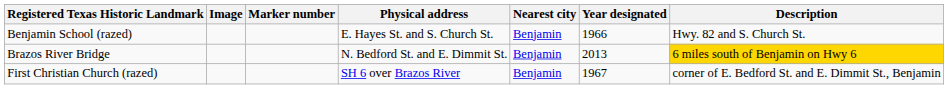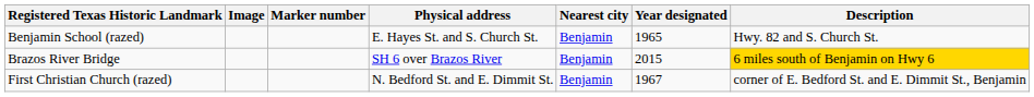 <table class="wikitable sortable">
 <tr>
 <th>Registered Texas Historic Landmark</th>
 <th>Image</th>
 <th>Marker number</th>
 <th>Physical address</th>
 <th>Nearest city</th>
 <th>Year designated</th>
 <th>Description</th>
 </tr>
 <tr>
 <td>Benjamin School (razed)</td>
 <td></td>
 <td></td>
 <td>E. Hayes St. and S. Church St.<br></td>
 <td><a href='#'>Benjamin</a></td>
-<td>1966</td>
+<td>1965</td>
 <td>Hwy. 82 and S. Church St.</td>
 </tr>
 <tr>
 <td>Brazos River Bridge</td>
 <td></td>
 <td></td>
-<td>N. Bedford St. and E. Dimmit St.<br></td>
+<td><a href='#'>SH 6</a> over <a href='#'>Brazos River</a><br></td>
 <td><a href='#'>Benjamin</a></td>
-<td>2013</td>
+<td>2015</td>
 <td style="background: gold;">6 miles south of Benjamin on Hwy 6</td>
 </tr>
 <tr>
 <td>First Christian Church (razed)</td>
 <td></td>
 <td></td>
-<td><a href='#'>SH 6</a> over <a href='#'>Brazos River</a><br></td>
+<td>N. Bedford St. and E. Dimmit St.<br></td>
 <td><a href='#'>Benjamin</a></td>
 <td>1967</td>
 <td>corner of E. Bedford St. and E. Dimmit St., Benjamin</td>
 </tr>
 </table>
